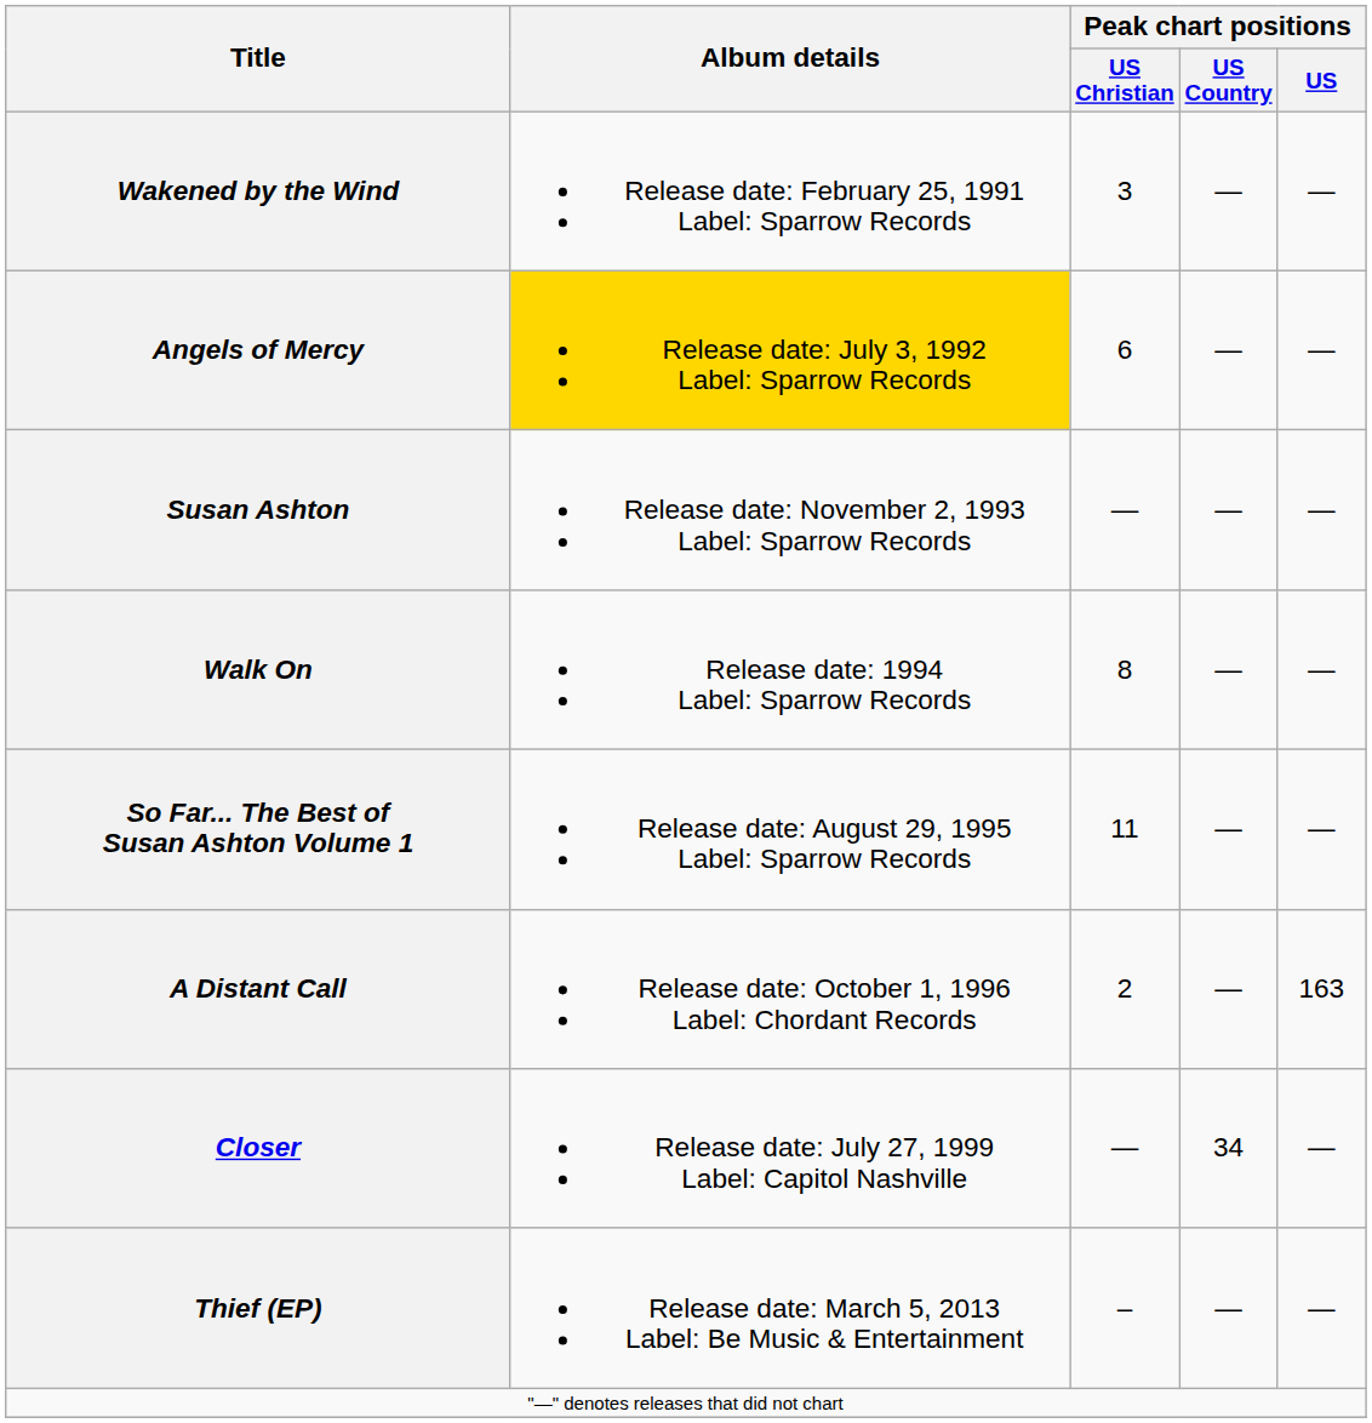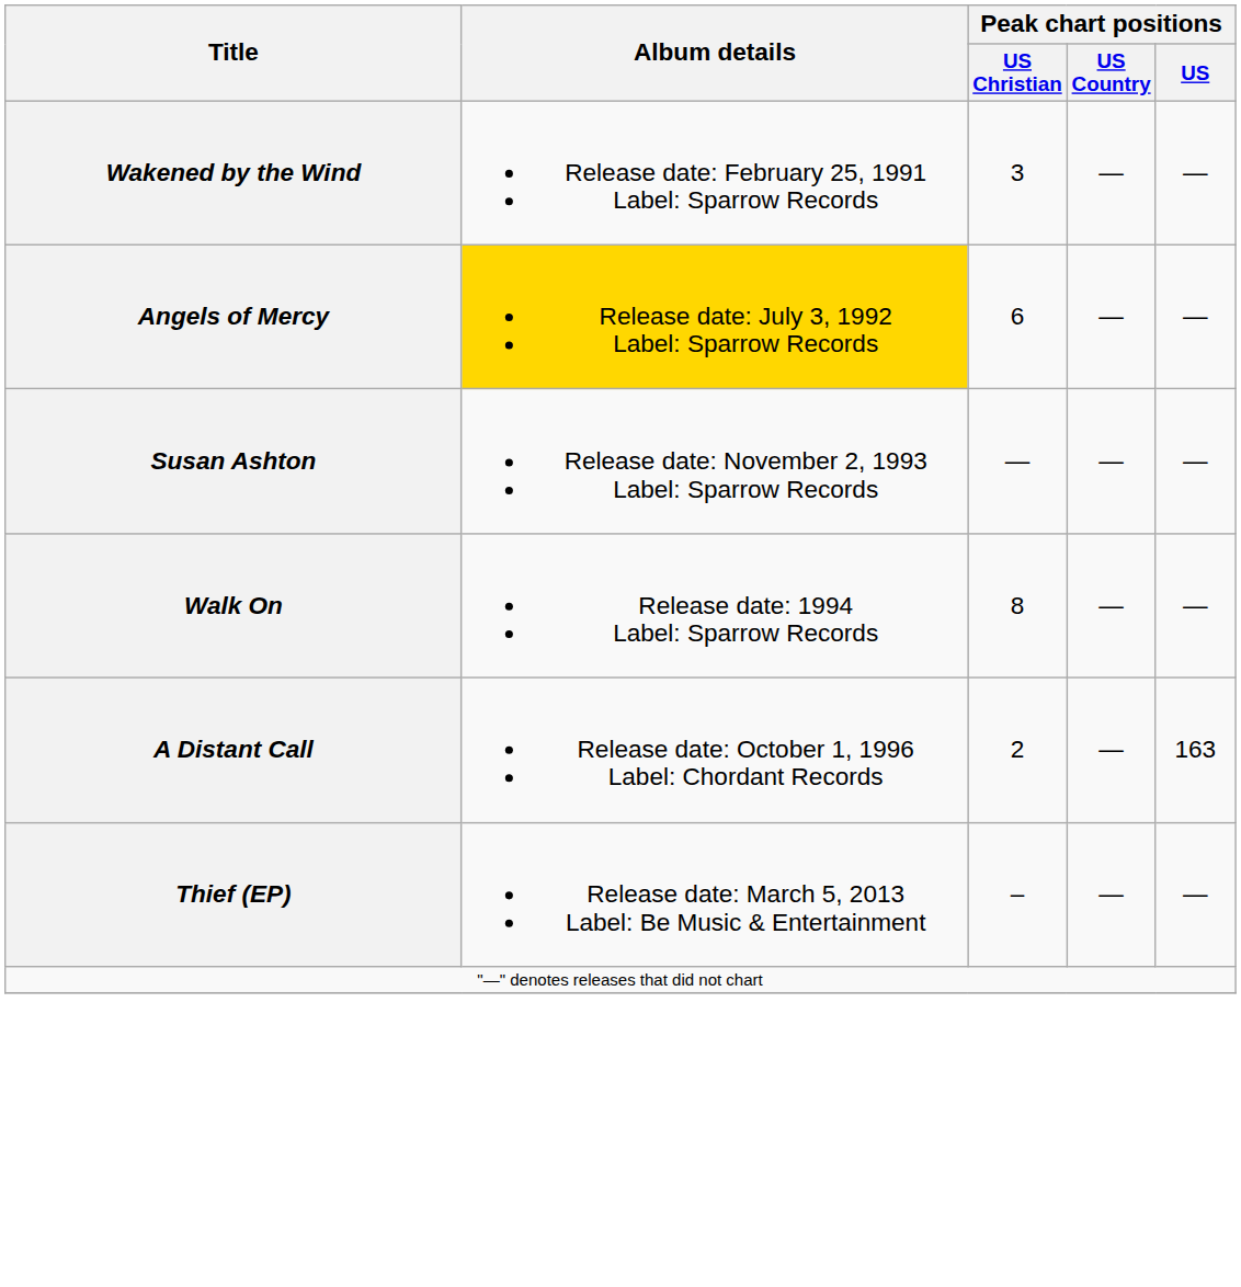 <table class="wikitable plainrowheaders" style="text-align:center;">
 <tr>
 <th rowspan="2" style="width:18em;">Title</th>
 <th rowspan="2" style="width:20em;">Album details</th>
 <th colspan="3">Peak chart positions</th>
 </tr>
 <tr style="font-size:smaller;">
 <th width="45"><a href='#'>US Christian</a></th>
 <th width="45"><a href='#'>US Country</a></th>
 <th width="45"><a href='#'>US</a><br></th>
 </tr>
 <tr>
 <th scope="row"><em>Wakened by the Wind</em></th>
 <td><br><ul><li>Release date: February 25, 1991</li><li>Label: Sparrow Records</li></ul></td>
 <td>3</td>
 <td>—</td>
 <td>—</td>
 </tr>
 <tr>
 <th scope="row"><em>Angels of Mercy</em></th>
 <td style="background: gold;"><br><ul><li>Release date: July 3, 1992</li><li>Label: Sparrow Records</li></ul></td>
 <td>6</td>
 <td>—</td>
 <td>—</td>
 </tr>
 <tr>
 <th scope="row"><em>Susan Ashton</em></th>
 <td><br><ul><li>Release date: November 2, 1993</li><li>Label: Sparrow Records</li></ul></td>
 <td>—</td>
 <td>—</td>
 <td>—</td>
 </tr>
 <tr>
 <th scope="row"><em>Walk On</em></th>
 <td><br><ul><li>Release date: 1994</li><li>Label: Sparrow Records</li></ul></td>
 <td>8</td>
 <td>—</td>
 <td>—</td>
 </tr>
 <tr>
-<th scope="row"><em>So Far... The Best of<br>Susan Ashton Volume 1</em></th>
-<td><br><ul><li>Release date: August 29, 1995</li><li>Label: Sparrow Records</li></ul></td>
-<td>11</td>
-<td>—</td>
-<td>—</td>
-</tr>
-<tr>
 <th scope="row"><em>A Distant Call</em></th>
 <td><br><ul><li>Release date: October 1, 1996</li><li>Label: Chordant Records</li></ul></td>
 <td>2</td>
 <td>—</td>
 <td>163</td>
-</tr>
-<tr>
-<th scope="row"><em><a href='#'>Closer</a></em></th>
-<td><br><ul><li>Release date: July 27, 1999</li><li>Label: Capitol Nashville</li></ul></td>
-<td>—</td>
-<td>34</td>
-<td>—</td>
 </tr>
 <tr>
 <th scope="row"><em>Thief (EP)</em></th>
 <td><br><ul><li>Release date: March 5, 2013</li><li>Label: Be Music & Entertainment</li></ul></td>
 <td>–</td>
 <td>—</td>
 <td>—</td>
 </tr>
 <tr>
 <td colspan="5" style="font-size:8pt">"—" denotes releases that did not chart</td>
 </tr>
 <tr>
 </tr>
 </table>
